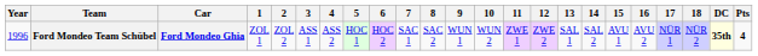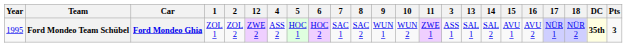 <table class="wikitable" style="text-align:center; font-size:85%">
 <tr>
 <th>Year</th>
 <th>Team</th>
 <th>Car</th>
 <th>1</th>
 <th>2</th>
-<th>3</th>
+<th>12</th>
 <th>4</th>
 <th>5</th>
 <th>6</th>
 <th>7</th>
 <th>8</th>
 <th>9</th>
 <th>10</th>
 <th>11</th>
-<th>12</th>
+<th>3</th>
 <th>13</th>
 <th>14</th>
 <th>15</th>
 <th>16</th>
 <th>17</th>
 <th>18</th>
 <th>DC</th>
 <th>Pts</th>
 </tr>
 <tr>
-<td><a href='#'>1996</a></td>
+<td><a href='#'>1995</a></td>
 <th nowrap>Ford Mondeo Team Schübel</th>
 <th nowrap><a href='#'>Ford Mondeo Ghia</a></th>
 <td><a href='#'>ZOL<br>1</a></td>
 <td><a href='#'>ZOL<br>2</a></td>
-<td><a href='#'>ASS<br>1</a></td>
+<td style="background:#EFCFFF;"><a href='#'>ZWE<br>2</a><br></td>
 <td><a href='#'>ASS<br>2</a></td>
 <td style="background:#DFFFDF;"><a href='#'>HOC<br>1</a><br></td>
 <td style="background:#EFCFFF;"><a href='#'>HOC<br>2</a><br></td>
 <td><a href='#'>SAC<br>1</a></td>
 <td><a href='#'>SAC<br>2</a></td>
 <td><a href='#'>WUN<br>1</a></td>
 <td><a href='#'>WUN<br>2</a></td>
 <td style="background:#EFCFFF;"><a href='#'>ZWE<br>1</a><br></td>
-<td style="background:#EFCFFF;"><a href='#'>ZWE<br>2</a><br></td>
+<td><a href='#'>ASS<br>1</a></td>
 <td><a href='#'>SAL<br>1</a></td>
 <td><a href='#'>SAL<br>2</a></td>
 <td><a href='#'>AVU<br>1</a></td>
 <td><a href='#'>AVU<br>2</a></td>
 <td style="background:#CFCFFF;"><a href='#'>NÜR<br>1</a><br></td>
 <td style="background:#CFCFFF;"><a href='#'>NÜR<br>2</a><br></td>
 <td style="background: lightyellow;"><strong>35th</strong></td>
-<td><strong>4</strong></td>
+<td><strong>3</strong></td>
 </tr>
 </table>
